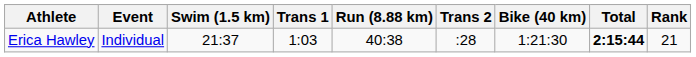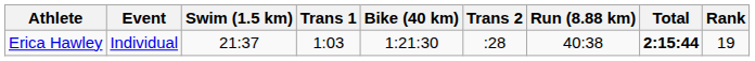 <table class="wikitable" style="font-size:90%">
 <tr>
 <th>Athlete</th>
 <th>Event</th>
 <th>Swim (1.5 km)</th>
 <th>Trans 1</th>
+<th>Bike (40 km)</th>
+<th>Trans 2</th>
 <th>Run (8.88 km)</th>
-<th>Trans 2</th>
-<th>Bike (40 km)</th>
 <th>Total</th>
 <th>Rank</th>
 </tr>
 <tr align=center>
 <td align=left><a href='#'>Erica Hawley</a></td>
 <td align=left><a href='#'>Individual</a></td>
 <td>21:37</td>
 <td>1:03</td>
+<td>1:21:30</td>
+<td>:28</td>
 <td>40:38</td>
-<td>:28</td>
-<td>1:21:30</td>
 <td><strong>2:15:44</strong></td>
-<td>21</td>
+<td>19</td>
 </tr>
 </table>
